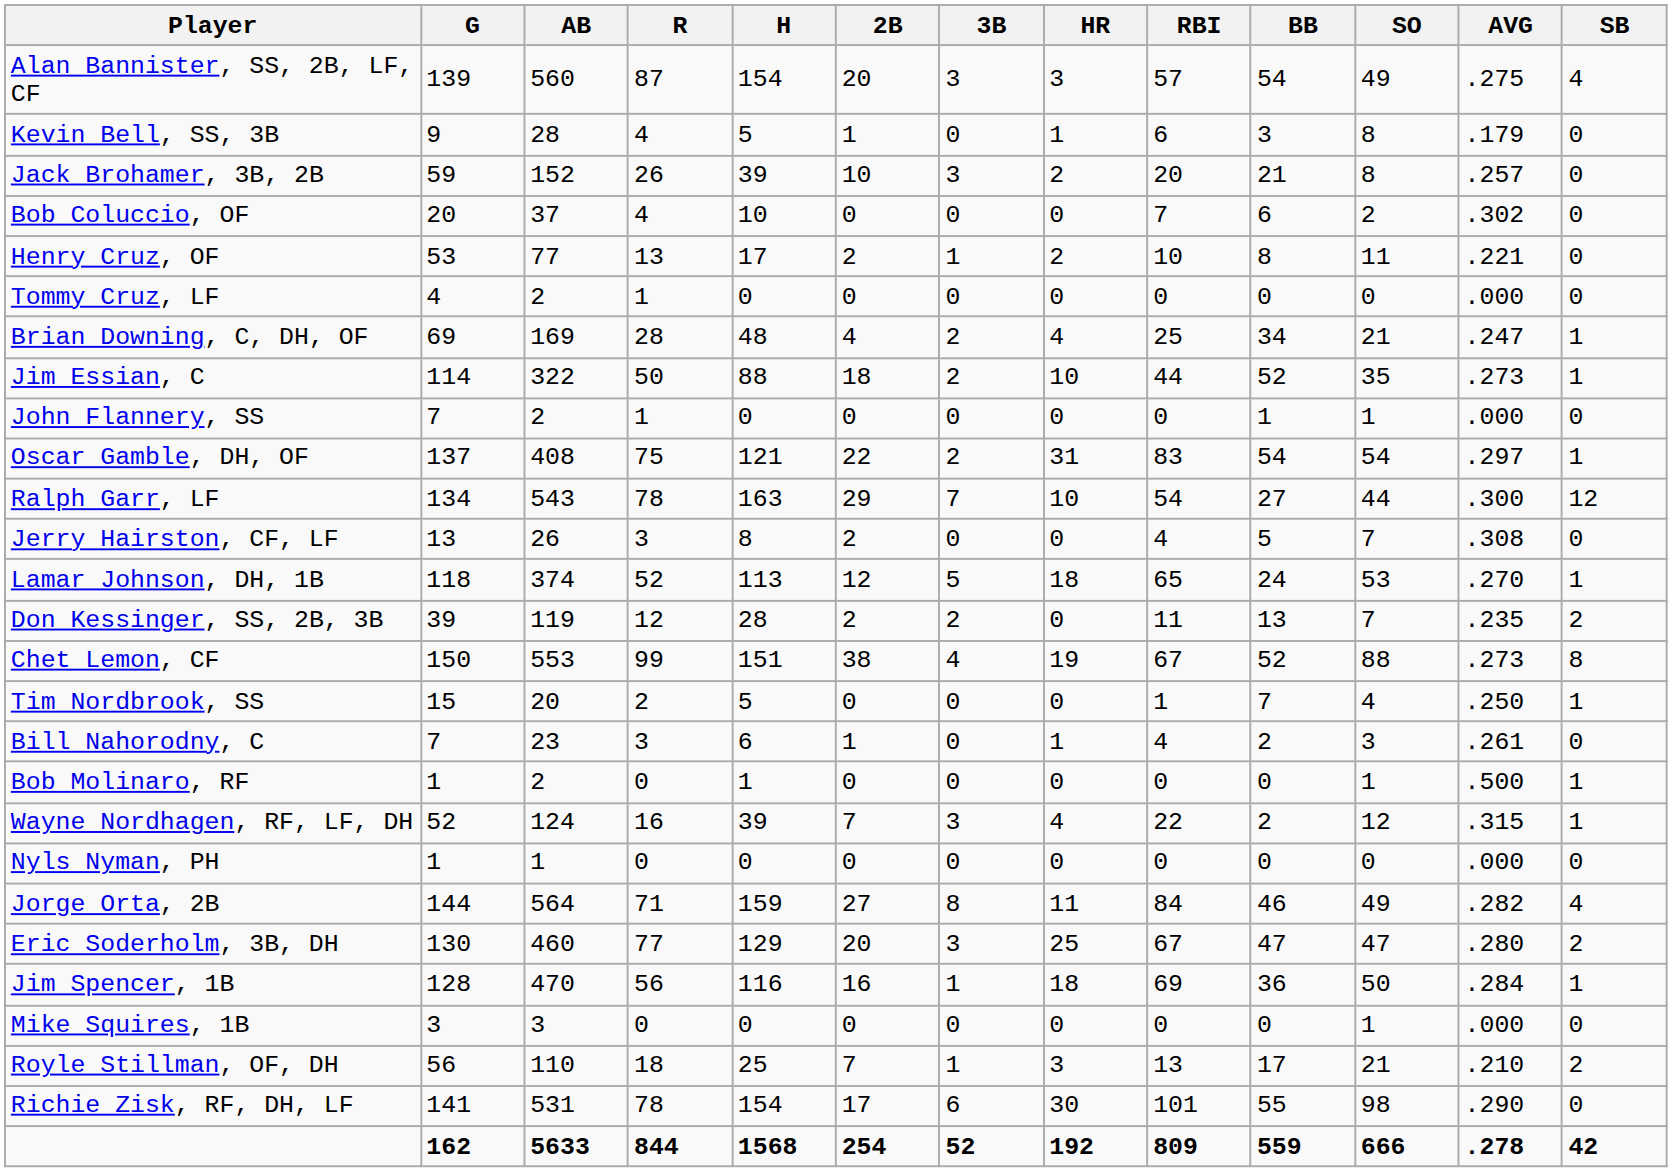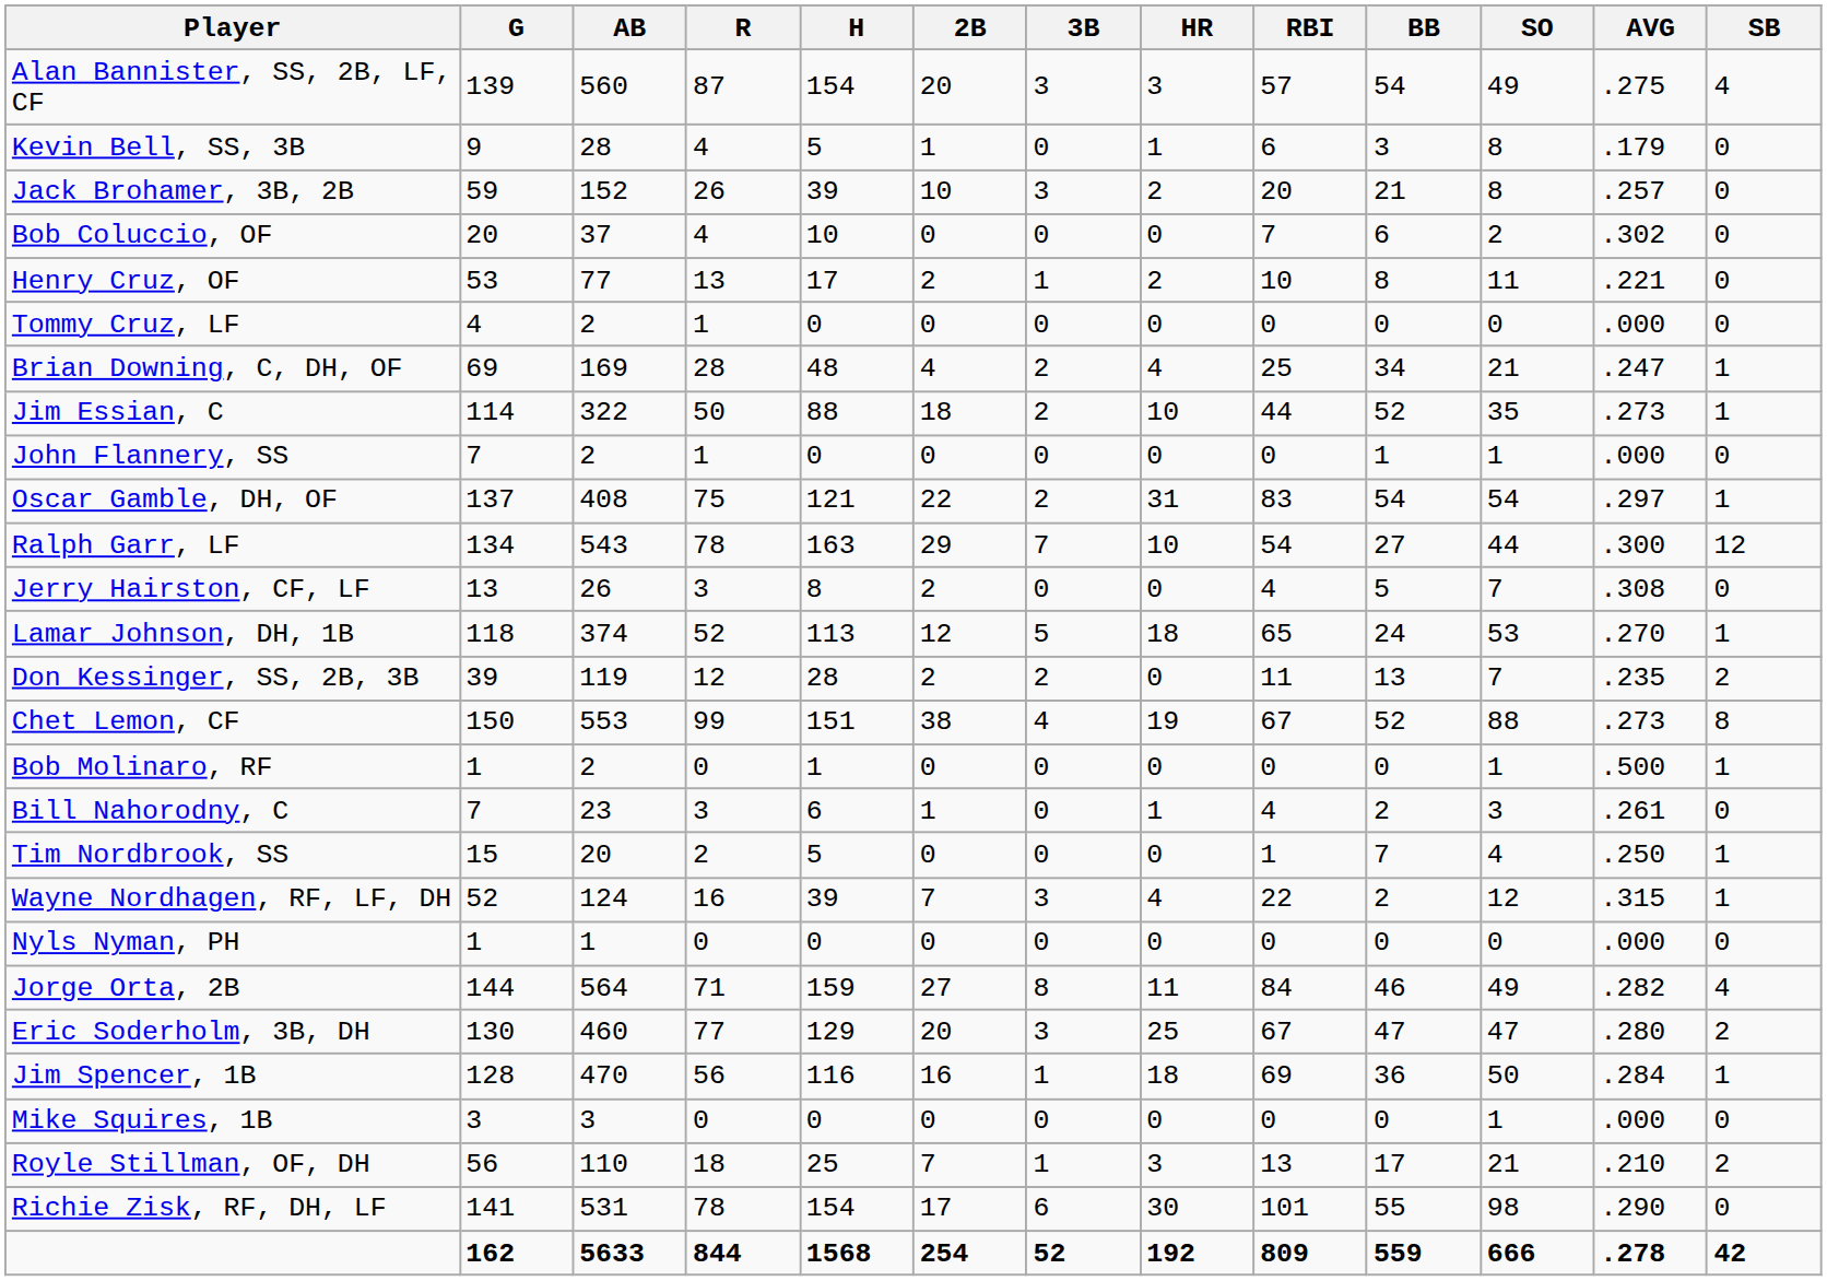 <table class="wikitable sortable">
 <tr>
 <th bgcolor="#DDDDFF" width="24%">Player</th>
 <th bgcolor="#DDDDFF" width="6%">G</th>
 <th bgcolor="#DDDDFF" width="6%">AB</th>
 <th bgcolor="#DDDDFF" width="6%">R</th>
 <th bgcolor="#DDDDFF" width="6%">H</th>
 <th bgcolor="#DDDDFF" width="6%">2B</th>
 <th bgcolor="#DDDDFF" width="6%">3B</th>
 <th bgcolor="#DDDDFF" width="6%">HR</th>
 <th bgcolor="#DDDDFF" width="6%">RBI</th>
 <th bgcolor="#DDDDFF" width="6%">BB</th>
 <th bgcolor="#DDDDFF" width="6%">SO</th>
 <th bgcolor="#DDDDFF" width="6%">AVG</th>
 <th bgcolor="#DDDDFF" width="6%">SB</th>
 </tr>
 <tr>
 <td><a href='#'>Alan Bannister</a>, SS, 2B, LF, CF</td>
 <td>139</td>
 <td>560</td>
 <td>87</td>
 <td>154</td>
 <td>20</td>
 <td>3</td>
 <td>3</td>
 <td>57</td>
 <td>54</td>
 <td>49</td>
 <td>.275</td>
 <td>4</td>
 </tr>
 <tr>
 <td><a href='#'>Kevin Bell</a>, SS, 3B</td>
 <td>9</td>
 <td>28</td>
 <td>4</td>
 <td>5</td>
 <td>1</td>
 <td>0</td>
 <td>1</td>
 <td>6</td>
 <td>3</td>
 <td>8</td>
 <td>.179</td>
 <td>0</td>
 </tr>
 <tr>
 <td><a href='#'>Jack Brohamer</a>, 3B, 2B</td>
 <td>59</td>
 <td>152</td>
 <td>26</td>
 <td>39</td>
 <td>10</td>
 <td>3</td>
 <td>2</td>
 <td>20</td>
 <td>21</td>
 <td>8</td>
 <td>.257</td>
 <td>0</td>
 </tr>
 <tr>
 <td><a href='#'>Bob Coluccio</a>, OF</td>
 <td>20</td>
 <td>37</td>
 <td>4</td>
 <td>10</td>
 <td>0</td>
 <td>0</td>
 <td>0</td>
 <td>7</td>
 <td>6</td>
 <td>2</td>
 <td>.302</td>
 <td>0</td>
 </tr>
 <tr>
 <td><a href='#'>Henry Cruz</a>, OF</td>
 <td>53</td>
 <td>77</td>
 <td>13</td>
 <td>17</td>
 <td>2</td>
 <td>1</td>
 <td>2</td>
 <td>10</td>
 <td>8</td>
 <td>11</td>
 <td>.221</td>
 <td>0</td>
 </tr>
 <tr>
 <td><a href='#'>Tommy Cruz</a>, LF</td>
 <td>4</td>
 <td>2</td>
 <td>1</td>
 <td>0</td>
 <td>0</td>
 <td>0</td>
 <td>0</td>
 <td>0</td>
 <td>0</td>
 <td>0</td>
 <td>.000</td>
 <td>0</td>
 </tr>
 <tr>
 <td><a href='#'>Brian Downing</a>, C, DH, OF</td>
 <td>69</td>
 <td>169</td>
 <td>28</td>
 <td>48</td>
 <td>4</td>
 <td>2</td>
 <td>4</td>
 <td>25</td>
 <td>34</td>
 <td>21</td>
 <td>.247</td>
 <td>1</td>
 </tr>
 <tr>
 <td><a href='#'>Jim Essian</a>, C</td>
 <td>114</td>
 <td>322</td>
 <td>50</td>
 <td>88</td>
 <td>18</td>
 <td>2</td>
 <td>10</td>
 <td>44</td>
 <td>52</td>
 <td>35</td>
 <td>.273</td>
 <td>1</td>
 </tr>
 <tr>
 <td><a href='#'>John Flannery</a>, SS</td>
 <td>7</td>
 <td>2</td>
 <td>1</td>
 <td>0</td>
 <td>0</td>
 <td>0</td>
 <td>0</td>
 <td>0</td>
 <td>1</td>
 <td>1</td>
 <td>.000</td>
 <td>0</td>
 </tr>
 <tr>
 <td><a href='#'>Oscar Gamble</a>, DH, OF</td>
 <td>137</td>
 <td>408</td>
 <td>75</td>
 <td>121</td>
 <td>22</td>
 <td>2</td>
 <td>31</td>
 <td>83</td>
 <td>54</td>
 <td>54</td>
 <td>.297</td>
 <td>1</td>
 </tr>
 <tr>
 <td><a href='#'>Ralph Garr</a>, LF</td>
 <td>134</td>
 <td>543</td>
 <td>78</td>
 <td>163</td>
 <td>29</td>
 <td>7</td>
 <td>10</td>
 <td>54</td>
 <td>27</td>
 <td>44</td>
 <td>.300</td>
 <td>12</td>
 </tr>
 <tr>
 <td><a href='#'>Jerry Hairston</a>, CF, LF</td>
 <td>13</td>
 <td>26</td>
 <td>3</td>
 <td>8</td>
 <td>2</td>
 <td>0</td>
 <td>0</td>
 <td>4</td>
 <td>5</td>
 <td>7</td>
 <td>.308</td>
 <td>0</td>
 </tr>
 <tr>
 <td><a href='#'>Lamar Johnson</a>, DH, 1B</td>
 <td>118</td>
 <td>374</td>
 <td>52</td>
 <td>113</td>
 <td>12</td>
 <td>5</td>
 <td>18</td>
 <td>65</td>
 <td>24</td>
 <td>53</td>
 <td>.270</td>
 <td>1</td>
 </tr>
 <tr>
 <td><a href='#'>Don Kessinger</a>, SS, 2B, 3B</td>
 <td>39</td>
 <td>119</td>
 <td>12</td>
 <td>28</td>
 <td>2</td>
 <td>2</td>
 <td>0</td>
 <td>11</td>
 <td>13</td>
 <td>7</td>
 <td>.235</td>
 <td>2</td>
 </tr>
 <tr>
 <td><a href='#'>Chet Lemon</a>, CF</td>
 <td>150</td>
 <td>553</td>
 <td>99</td>
 <td>151</td>
 <td>38</td>
 <td>4</td>
 <td>19</td>
 <td>67</td>
 <td>52</td>
 <td>88</td>
 <td>.273</td>
 <td>8</td>
 </tr>
 <tr>
-<td><a href='#'>Tim Nordbrook</a>, SS</td>
-<td>15</td>
-<td>20</td>
+<td><a href='#'>Bob Molinaro</a>, RF</td>
+<td>1</td>
 <td>2</td>
-<td>5</td>
+<td>0</td>
+<td>1</td>
+<td>0</td>
+<td>0</td>
 <td>0</td>
 <td>0</td>
 <td>0</td>
 <td>1</td>
-<td>7</td>
-<td>4</td>
-<td>.250</td>
+<td>.500</td>
 <td>1</td>
 </tr>
 <tr>
 <td><a href='#'>Bill Nahorodny</a>, C</td>
 <td>7</td>
 <td>23</td>
 <td>3</td>
 <td>6</td>
 <td>1</td>
 <td>0</td>
 <td>1</td>
 <td>4</td>
 <td>2</td>
 <td>3</td>
 <td>.261</td>
 <td>0</td>
 </tr>
 <tr>
-<td><a href='#'>Bob Molinaro</a>, RF</td>
-<td>1</td>
+<td><a href='#'>Tim Nordbrook</a>, SS</td>
+<td>15</td>
+<td>20</td>
 <td>2</td>
-<td>0</td>
-<td>1</td>
-<td>0</td>
-<td>0</td>
+<td>5</td>
 <td>0</td>
 <td>0</td>
 <td>0</td>
 <td>1</td>
-<td>.500</td>
+<td>7</td>
+<td>4</td>
+<td>.250</td>
 <td>1</td>
 </tr>
 <tr>
 <td><a href='#'>Wayne Nordhagen</a>, RF, LF, DH</td>
 <td>52</td>
 <td>124</td>
 <td>16</td>
 <td>39</td>
 <td>7</td>
 <td>3</td>
 <td>4</td>
 <td>22</td>
 <td>2</td>
 <td>12</td>
 <td>.315</td>
 <td>1</td>
 </tr>
 <tr>
 <td><a href='#'>Nyls Nyman</a>, PH</td>
 <td>1</td>
 <td>1</td>
 <td>0</td>
 <td>0</td>
 <td>0</td>
 <td>0</td>
 <td>0</td>
 <td>0</td>
 <td>0</td>
 <td>0</td>
 <td>.000</td>
 <td>0</td>
 </tr>
 <tr>
 <td><a href='#'>Jorge Orta</a>, 2B</td>
 <td>144</td>
 <td>564</td>
 <td>71</td>
 <td>159</td>
 <td>27</td>
 <td>8</td>
 <td>11</td>
 <td>84</td>
 <td>46</td>
 <td>49</td>
 <td>.282</td>
 <td>4</td>
 </tr>
 <tr>
 <td><a href='#'>Eric Soderholm</a>, 3B, DH</td>
 <td>130</td>
 <td>460</td>
 <td>77</td>
 <td>129</td>
 <td>20</td>
 <td>3</td>
 <td>25</td>
 <td>67</td>
 <td>47</td>
 <td>47</td>
 <td>.280</td>
 <td>2</td>
 </tr>
 <tr>
 <td><a href='#'>Jim Spencer</a>, 1B</td>
 <td>128</td>
 <td>470</td>
 <td>56</td>
 <td>116</td>
 <td>16</td>
 <td>1</td>
 <td>18</td>
 <td>69</td>
 <td>36</td>
 <td>50</td>
 <td>.284</td>
 <td>1</td>
 </tr>
 <tr>
 <td><a href='#'>Mike Squires</a>, 1B</td>
 <td>3</td>
 <td>3</td>
 <td>0</td>
 <td>0</td>
 <td>0</td>
 <td>0</td>
 <td>0</td>
 <td>0</td>
 <td>0</td>
 <td>1</td>
 <td>.000</td>
 <td>0</td>
 </tr>
 <tr>
 <td><a href='#'>Royle Stillman</a>, OF, DH</td>
 <td>56</td>
 <td>110</td>
 <td>18</td>
 <td>25</td>
 <td>7</td>
 <td>1</td>
 <td>3</td>
 <td>13</td>
 <td>17</td>
 <td>21</td>
 <td>.210</td>
 <td>2</td>
 </tr>
 <tr>
 <td><a href='#'>Richie Zisk</a>, RF, DH, LF</td>
 <td>141</td>
 <td>531</td>
 <td>78</td>
 <td>154</td>
 <td>17</td>
 <td>6</td>
 <td>30</td>
 <td>101</td>
 <td>55</td>
 <td>98</td>
 <td>.290</td>
 <td>0</td>
 </tr>
 <tr class="sortbottom">
 <td></td>
 <td><strong>162</strong></td>
 <td><strong>5633</strong></td>
 <td><strong>844</strong></td>
 <td><strong>1568</strong></td>
 <td><strong>254</strong></td>
 <td><strong>52</strong></td>
 <td><strong>192</strong></td>
 <td><strong>809</strong></td>
 <td><strong>559</strong></td>
 <td><strong>666</strong></td>
 <td><strong>.278</strong></td>
 <td><strong>42</strong></td>
 </tr>
 </table>
